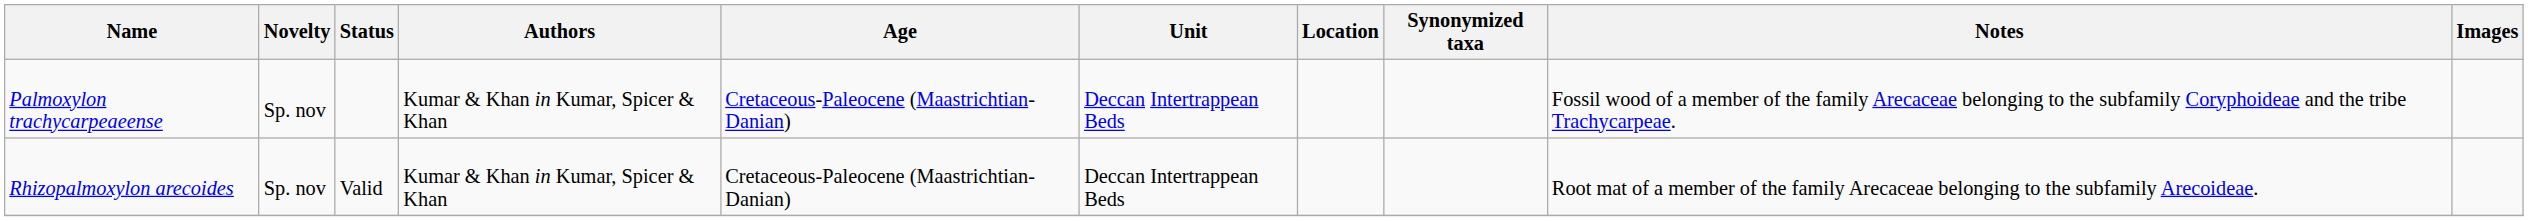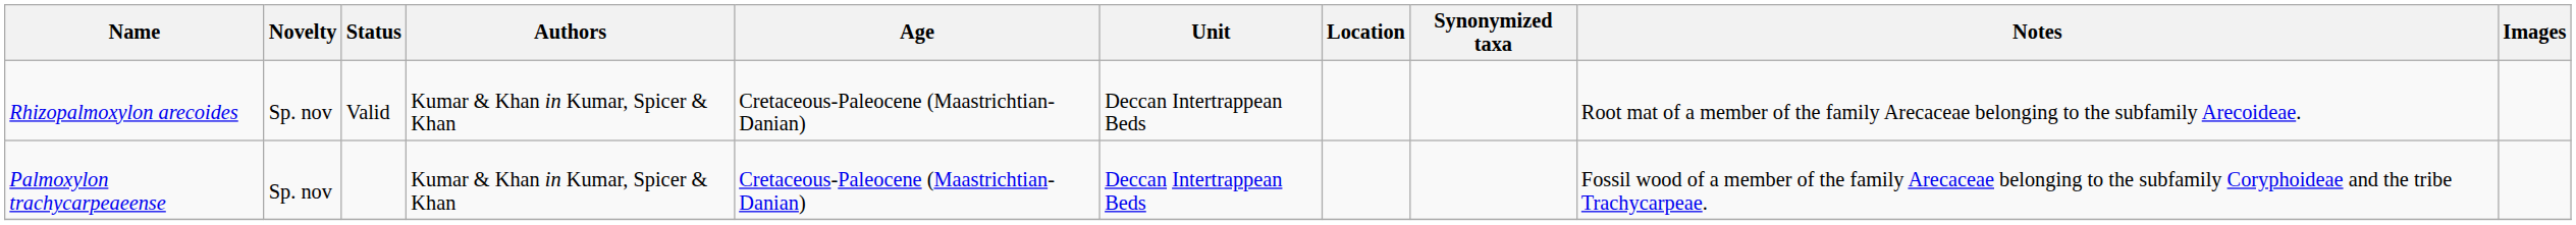 <table class="wikitable sortable" align="center" width="100%">
 <tr>
 <th>Name</th>
 <th>Novelty</th>
 <th>Status</th>
 <th>Authors</th>
 <th>Age</th>
 <th>Unit</th>
 <th>Location</th>
 <th>Synonymized taxa</th>
 <th>Notes</th>
 <th>Images</th>
 </tr>
 <tr>
+<td><br><em><a href='#'>Rhizopalmoxylon arecoides</a></em></td>
+<td><br>Sp. nov</td>
+<td><br>Valid</td>
+<td><br>Kumar & Khan <em>in</em> Kumar, Spicer & Khan</td>
+<td><br>Cretaceous-Paleocene (Maastrichtian-Danian)</td>
+<td><br>Deccan Intertrappean Beds</td>
+<td><br></td>
+<td></td>
+<td><br>Root mat of a member of the family Arecaceae belonging to the subfamily <a href='#'>Arecoideae</a>.</td>
+<td></td>
+</tr>
+<tr>
 <td><br><em><a href='#'>Palmoxylon trachycarpeaeense</a></em></td>
 <td><br>Sp. nov</td>
 <td></td>
 <td><br>Kumar & Khan <em>in</em> Kumar, Spicer & Khan</td>
 <td><br><a href='#'>Cretaceous</a>-<a href='#'>Paleocene</a> (<a href='#'>Maastrichtian</a>-<a href='#'>Danian</a>)</td>
 <td><br><a href='#'>Deccan</a> <a href='#'>Intertrappean Beds</a></td>
 <td><br></td>
 <td></td>
 <td><br>Fossil wood of a member of the family <a href='#'>Arecaceae</a> belonging to the subfamily <a href='#'>Coryphoideae</a> and the tribe <a href='#'>Trachycarpeae</a>.</td>
 <td></td>
 </tr>
 <tr>
-<td><br><em><a href='#'>Rhizopalmoxylon arecoides</a></em></td>
-<td><br>Sp. nov</td>
-<td><br>Valid</td>
-<td><br>Kumar & Khan <em>in</em> Kumar, Spicer & Khan</td>
-<td><br>Cretaceous-Paleocene (Maastrichtian-Danian)</td>
-<td><br>Deccan Intertrappean Beds</td>
-<td><br></td>
-<td></td>
-<td><br>Root mat of a member of the family Arecaceae belonging to the subfamily <a href='#'>Arecoideae</a>.</td>
-<td></td>
-</tr>
-<tr>
 </tr>
 </table>
